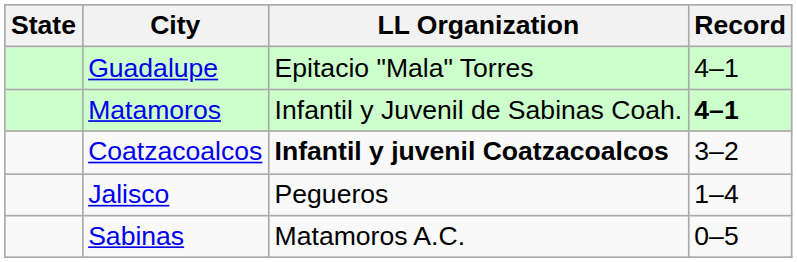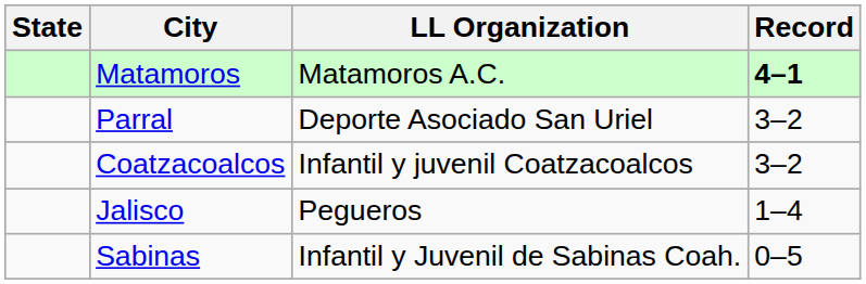 <table class="wikitable">
 <tr>
 <th>State</th>
 <th>City</th>
 <th>LL Organization</th>
 <th>Record</th>
 </tr>
 <tr bgcolor="ccffcc">
 <td><strong></strong></td>
-<td><a href='#'>Guadalupe</a></td>
-<td>Epitacio "Mala" Torres</td>
-<td>4–1</td>
-</tr>
-<tr bgcolor="ccffcc">
-<td><strong></strong></td>
 <td><a href='#'>Matamoros</a></td>
-<td>Infantil y Juvenil de Sabinas Coah.</td>
+<td>Matamoros A.C.</td>
 <td><strong>4–1</strong></td>
 </tr>
 <tr>
 <td><strong></strong></td>
+<td><a href='#'>Parral</a></td>
+<td>Deporte Asociado San Uriel</td>
+<td>3–2</td>
+</tr>
+<tr>
+<td><strong></strong></td>
 <td><a href='#'>Coatzacoalcos</a></td>
-<td><strong>Infantil y juvenil Coatzacoalcos</strong></td>
+<td>Infantil y juvenil Coatzacoalcos</td>
 <td>3–2</td>
 </tr>
 <tr>
 <td><strong></strong></td>
 <td><a href='#'>Jalisco</a></td>
 <td>Pegueros</td>
 <td>1–4</td>
 </tr>
 <tr>
 <td><strong></strong></td>
 <td><a href='#'>Sabinas</a></td>
-<td>Matamoros A.C.</td>
+<td>Infantil y Juvenil de Sabinas Coah.</td>
 <td>0–5</td>
 </tr>
 </table>
